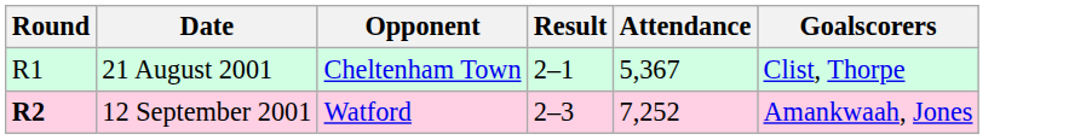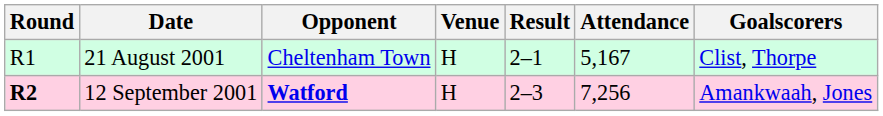 <table class="wikitable">
 <tr>
 <th>Round</th>
 <th>Date</th>
 <th>Opponent</th>
+<th>Venue</th>
 <th>Result</th>
 <th>Attendance</th>
 <th>Goalscorers</th>
 </tr>
 <tr style="background-color: #d0ffe3;">
 <td>R1</td>
 <td>21 August 2001</td>
 <td><a href='#'>Cheltenham Town</a></td>
+<td>H</td>
 <td>2–1</td>
-<td>5,367</td>
+<td>5,167</td>
 <td><a href='#'>Clist</a>, <a href='#'>Thorpe</a></td>
 </tr>
 <tr style="background-color: #ffd0e3;">
 <td><strong>R2</strong></td>
 <td>12 September 2001</td>
-<td><a href='#'>Watford</a></td>
+<td><strong><a href='#'>Watford</a></strong></td>
+<td>H</td>
 <td>2–3</td>
-<td>7,252</td>
+<td>7,256</td>
 <td><a href='#'>Amankwaah</a>, <a href='#'>Jones</a></td>
 </tr>
 </table>
